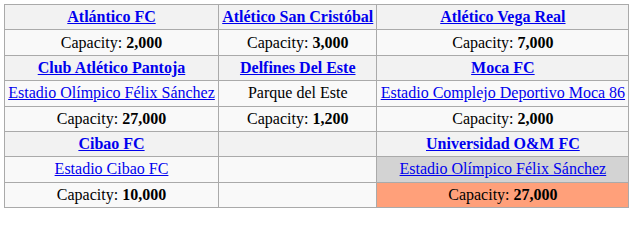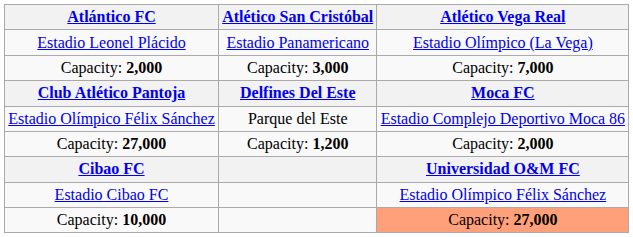 <table class="wikitable" style="text-align:center">
 <tr>
 <th><a href='#'>Atlántico FC</a></th>
 <th><a href='#'>Atlético San Cristóbal</a></th>
 <th><a href='#'>Atlético Vega Real</a></th>
+</tr>
+<tr>
+<td><a href='#'>Estadio Leonel Plácido</a></td>
+<td><a href='#'>Estadio Panamericano</a></td>
+<td><a href='#'>Estadio Olímpico (La Vega)</a></td>
 </tr>
 <tr>
 <td>Capacity: <strong>2,000</strong></td>
 <td>Capacity: <strong>3,000</strong></td>
 <td>Capacity: <strong>7,000</strong></td>
 </tr>
 <tr>
 <th><a href='#'>Club Atlético Pantoja</a></th>
 <th><a href='#'>Delfines Del Este</a></th>
 <th><a href='#'>Moca FC</a></th>
 </tr>
 <tr>
 <td><a href='#'>Estadio Olímpico Félix Sánchez</a></td>
 <td>Parque del Este</td>
 <td><a href='#'>Estadio Complejo Deportivo Moca 86</a></td>
 </tr>
 <tr>
 <td>Capacity: <strong>27,000</strong></td>
 <td>Capacity: <strong>1,200</strong></td>
 <td>Capacity: <strong>2,000</strong></td>
 </tr>
 <tr>
 <th><a href='#'>Cibao FC</a></th>
 <th></th>
 <th><a href='#'>Universidad O&M FC</a></th>
 </tr>
 <tr>
 <td><a href='#'>Estadio Cibao FC</a></td>
 <td></td>
-<td style="background: lightgrey;"><a href='#'>Estadio Olímpico Félix Sánchez</a></td>
+<td><a href='#'>Estadio Olímpico Félix Sánchez</a></td>
 </tr>
 <tr>
 <td>Capacity: <strong>10,000</strong></td>
 <td></td>
 <td style="background: lightsalmon;">Capacity: <strong>27,000</strong></td>
 </tr>
 </table>
